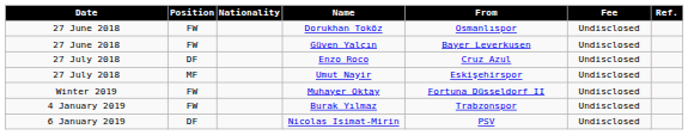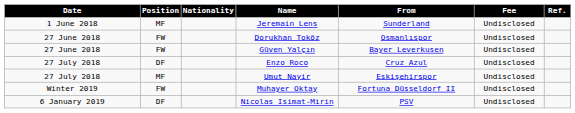 <table class="wikitable"  style="text-align:center; font-size:90%; ">
 <tr>
 <th style="background:#000000; color:white; width:200px;">Date</th>
 <th style="background:#000000; color:white; width:50px;">Position</th>
 <th style="background:#000000; color:white; width:50px;">Nationality</th>
 <th style="background:#000000; color:white; width:150px;">Name</th>
 <th style="background:#000000; color:white; width:200px;">From</th>
 <th style="background:#000000; color:white; width:100px;">Fee</th>
 <th style="background:#000000; color:white; width:35px;">Ref.</th>
+</tr>
+<tr>
+<td>1 June 2018</td>
+<td>MF</td>
+<td></td>
+<td><a href='#'>Jeremain Lens</a></td>
+<td><a href='#'>Sunderland</a></td>
+<td>Undisclosed</td>
+<td></td>
 </tr>
 <tr>
 <td>27 June 2018</td>
 <td>FW</td>
 <td></td>
 <td><a href='#'>Dorukhan Toköz</a></td>
 <td><a href='#'>Osmanlıspor</a></td>
 <td>Undisclosed</td>
 <td></td>
 </tr>
 <tr>
 <td>27 June 2018</td>
 <td>FW</td>
 <td></td>
 <td><a href='#'>Güven Yalçın</a></td>
 <td><a href='#'>Bayer Leverkusen</a></td>
 <td>Undisclosed</td>
 <td></td>
 </tr>
 <tr>
 <td>27 July 2018</td>
 <td>DF</td>
 <td></td>
 <td><a href='#'>Enzo Roco</a></td>
 <td><a href='#'>Cruz Azul</a></td>
 <td>Undisclosed</td>
 <td></td>
 </tr>
 <tr>
 <td>27 July 2018</td>
 <td>MF</td>
 <td></td>
 <td><a href='#'>Umut Nayir</a></td>
 <td><a href='#'>Eskişehirspor</a></td>
 <td>Undisclosed</td>
 <td></td>
 </tr>
 <tr>
 <td>Winter 2019</td>
 <td>FW</td>
 <td></td>
 <td><a href='#'>Muhayer Oktay</a></td>
 <td><a href='#'>Fortuna Düsseldorf II</a></td>
 <td>Undisclosed</td>
 <td></td>
 </tr>
 <tr>
-<td>4 January 2019</td>
-<td>FW</td>
-<td></td>
-<td><a href='#'>Burak Yılmaz</a></td>
-<td><a href='#'>Trabzonspor</a></td>
-<td>Undisclosed</td>
-<td></td>
-</tr>
-<tr>
 <td>6 January 2019</td>
 <td>DF</td>
 <td></td>
 <td><a href='#'>Nicolas Isimat-Mirin</a></td>
 <td><a href='#'>PSV</a></td>
 <td>Undisclosed</td>
 <td></td>
 </tr>
 </table>
